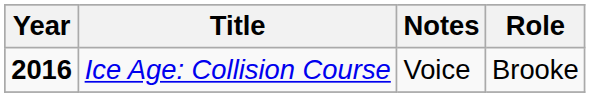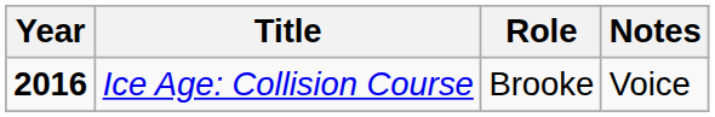 <table class="wikitable sortable">
 <tr>
 <th>Year</th>
 <th>Title</th>
+<th>Role</th>
 <th class="unsortable">Notes</th>
-<th>Role</th>
 </tr>
 <tr>
 <td><strong>2016</strong></td>
 <td><em><a href='#'>Ice Age: Collision Course</a></em></td>
+<td>Brooke</td>
 <td>Voice</td>
-<td>Brooke</td>
 </tr>
 </table>
